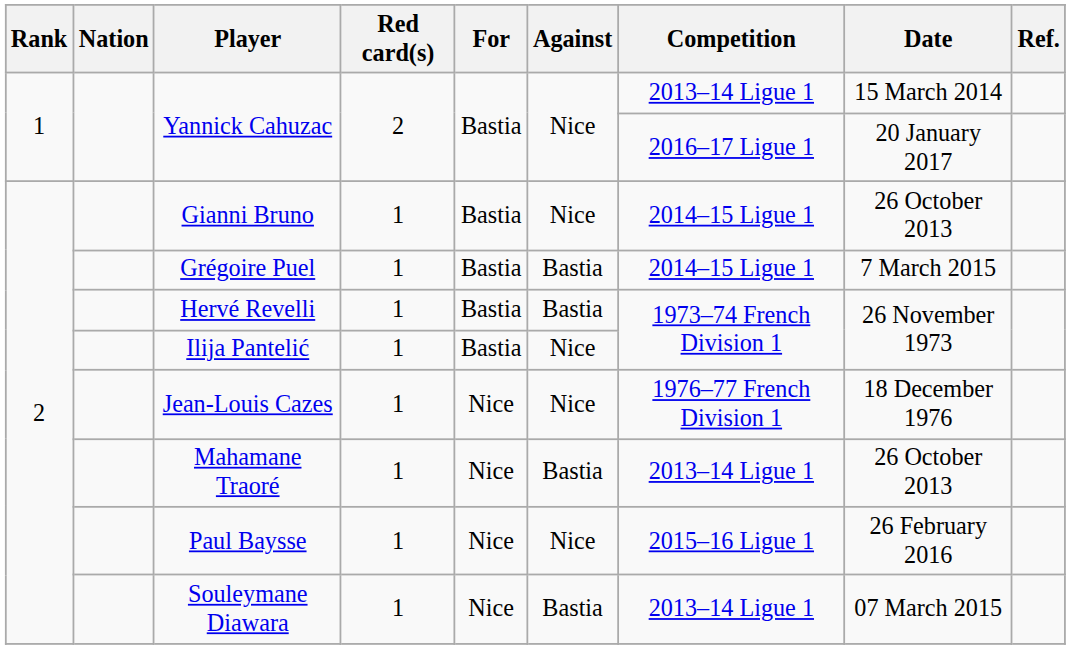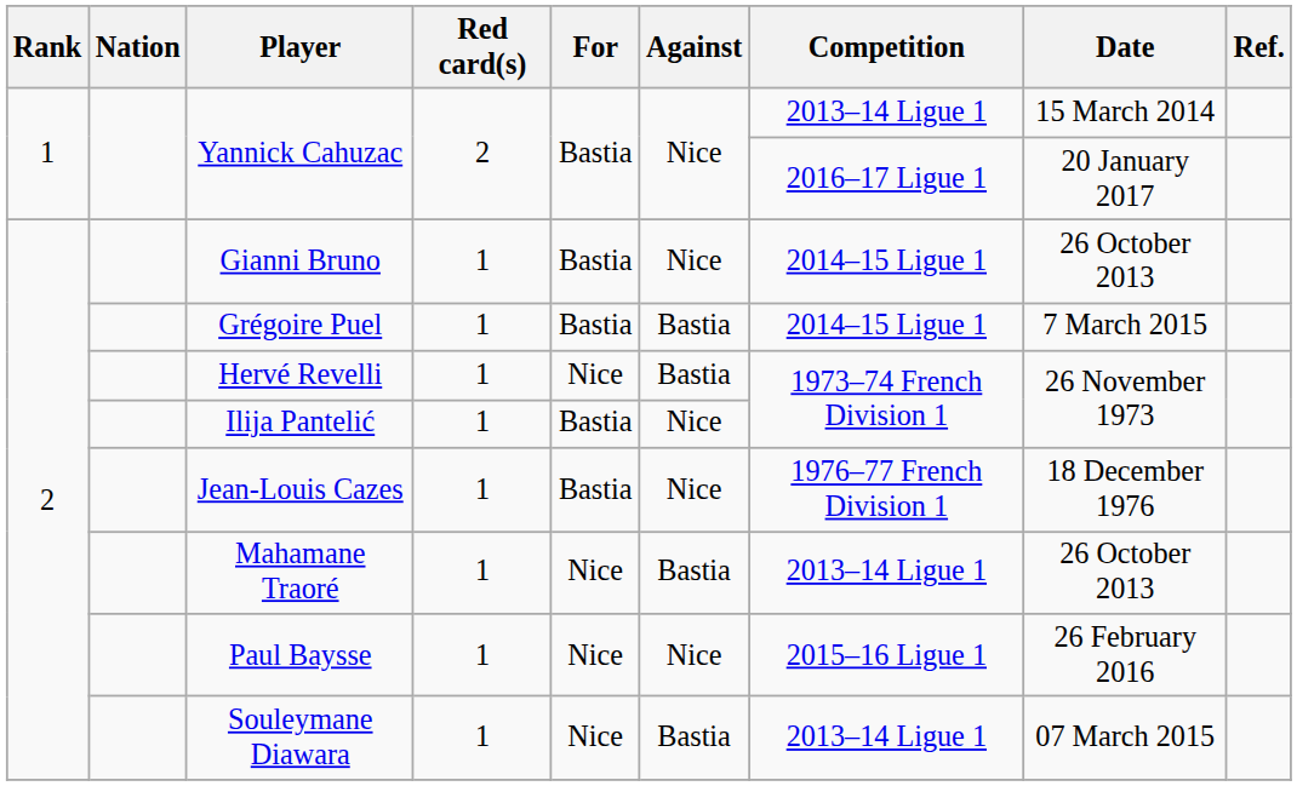 <table class="wikitable sortable" style="text-align:center; margin-left:1em; font-size:85%;">
 <tr>
 <th>Rank</th>
 <th>Nation</th>
 <th>Player</th>
 <th>Red card(s)</th>
 <th>For</th>
 <th>Against</th>
 <th>Competition</th>
 <th>Date</th>
 <th>Ref.</th>
 </tr>
 <tr>
 <td rowspan=2>1</td>
 <td rowspan=2></td>
 <td rowspan=2><a href='#'>Yannick Cahuzac</a></td>
 <td rowspan=2>2</td>
 <td rowspan=2>Bastia</td>
 <td rowspan=2>Nice</td>
 <td><a href='#'>2013–14 Ligue 1</a></td>
 <td>15 March 2014</td>
 <td></td>
 </tr>
 <tr>
 <td><a href='#'>2016–17 Ligue 1</a></td>
 <td>20 January 2017</td>
 <td></td>
 </tr>
 <tr>
 <td rowspan=8>2</td>
 <td></td>
 <td><a href='#'>Gianni Bruno</a></td>
 <td>1</td>
 <td>Bastia</td>
 <td>Nice</td>
 <td><a href='#'>2014–15 Ligue 1</a></td>
 <td>26 October 2013</td>
 <td></td>
 </tr>
 <tr>
 <td></td>
 <td><a href='#'>Grégoire Puel</a></td>
 <td>1</td>
 <td>Bastia</td>
 <td>Bastia</td>
 <td><a href='#'>2014–15 Ligue 1</a></td>
 <td>7 March 2015</td>
 <td></td>
 </tr>
 <tr>
 <td></td>
 <td><a href='#'>Hervé Revelli</a></td>
 <td>1</td>
-<td>Bastia</td>
+<td>Nice</td>
 <td>Bastia</td>
 <td rowspan=2><a href='#'>1973–74 French Division 1</a></td>
 <td rowspan=2>26 November 1973</td>
 <td rowspan=2></td>
 </tr>
 <tr>
 <td></td>
 <td><a href='#'>Ilija Pantelić</a></td>
 <td>1</td>
 <td>Bastia</td>
 <td>Nice</td>
 </tr>
 <tr>
 <td></td>
 <td><a href='#'>Jean-Louis Cazes</a></td>
 <td>1</td>
-<td>Nice</td>
+<td>Bastia</td>
 <td>Nice</td>
 <td><a href='#'>1976–77 French Division 1</a></td>
 <td>18 December 1976</td>
 <td></td>
 </tr>
 <tr>
 <td></td>
 <td><a href='#'>Mahamane Traoré</a></td>
 <td>1</td>
 <td>Nice</td>
 <td>Bastia</td>
 <td><a href='#'>2013–14 Ligue 1</a></td>
 <td>26 October 2013</td>
 <td></td>
 </tr>
 <tr>
 <td></td>
 <td><a href='#'>Paul Baysse</a></td>
 <td>1</td>
 <td>Nice</td>
 <td>Nice</td>
 <td><a href='#'>2015–16 Ligue 1</a></td>
 <td>26 February 2016</td>
 <td></td>
 </tr>
 <tr>
 <td></td>
 <td><a href='#'>Souleymane Diawara</a></td>
 <td>1</td>
 <td>Nice</td>
 <td>Bastia</td>
 <td><a href='#'>2013–14 Ligue 1</a></td>
 <td>07 March 2015</td>
 <td></td>
 </tr>
 </table>
